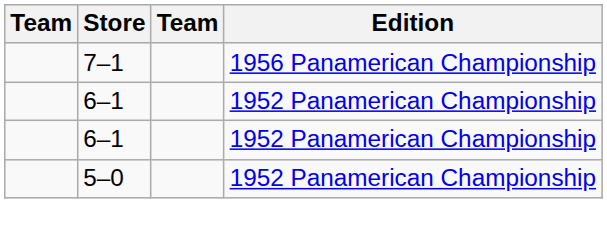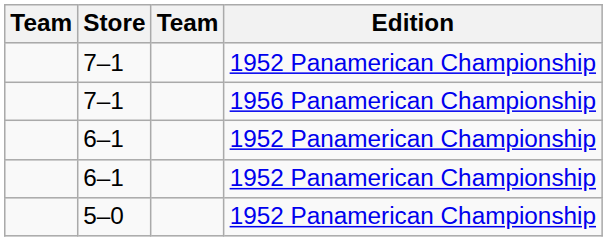 <table class="wikitable sortable">
 <tr>
 <th>Team</th>
 <th>Store</th>
 <th>Team</th>
 <th>Edition</th>
+</tr>
+<tr>
+<td></td>
+<td>7–1</td>
+<td></td>
+<td> <a href='#'>1952 Panamerican Championship</a></td>
 </tr>
 <tr>
 <td></td>
 <td>7–1</td>
 <td></td>
 <td> <a href='#'>1956 Panamerican Championship</a></td>
 </tr>
 <tr>
 <td></td>
 <td>6–1</td>
 <td></td>
 <td> <a href='#'>1952 Panamerican Championship</a></td>
 </tr>
 <tr>
 <td></td>
 <td>6–1</td>
 <td></td>
 <td> <a href='#'>1952 Panamerican Championship</a></td>
 </tr>
 <tr>
 <td></td>
 <td>5–0</td>
 <td></td>
 <td> <a href='#'>1952 Panamerican Championship</a></td>
 </tr>
 </table>
